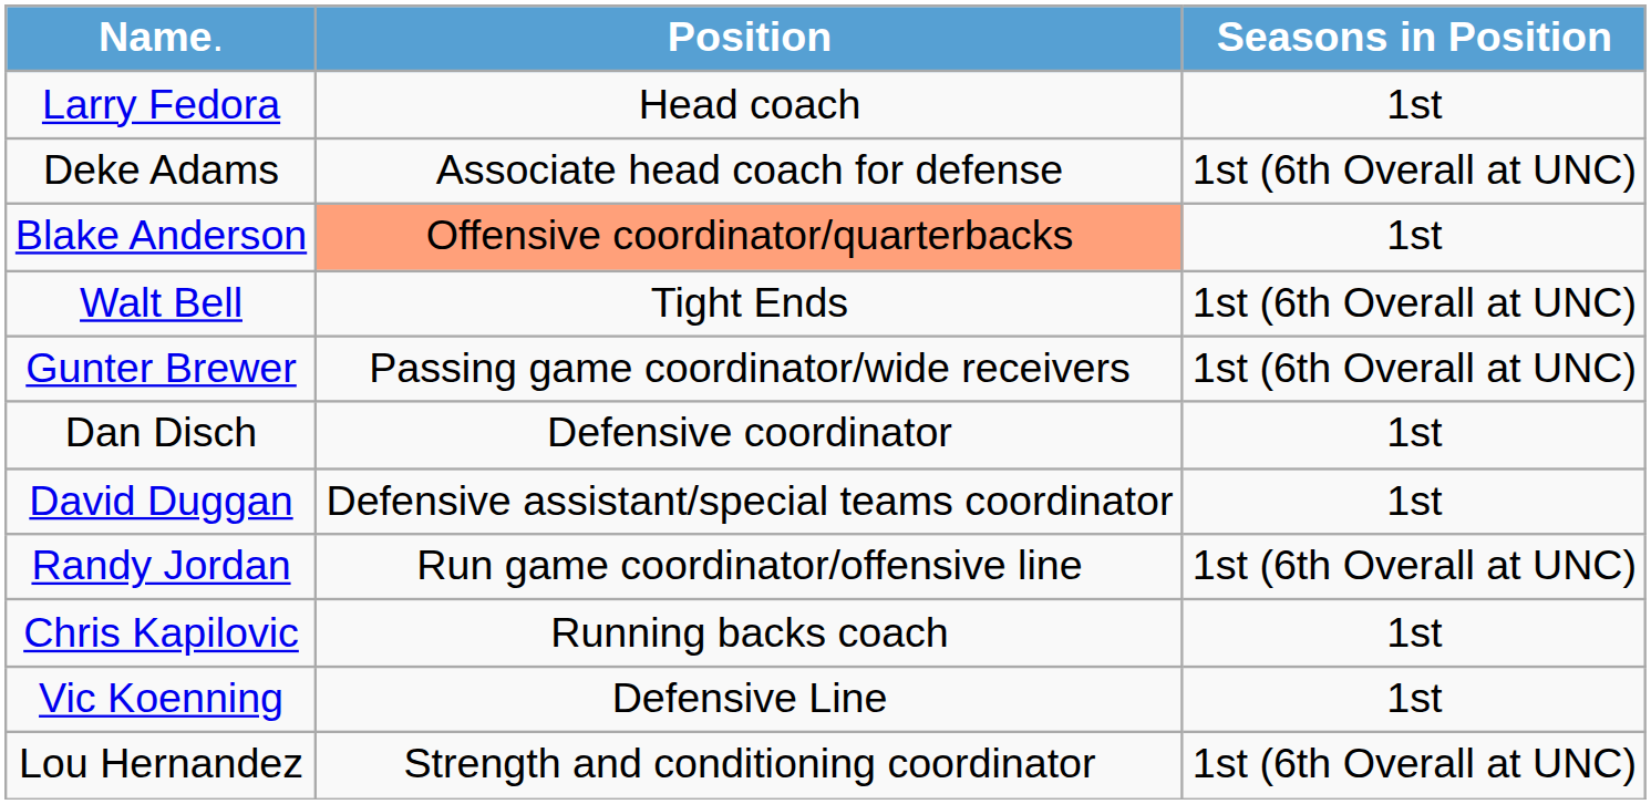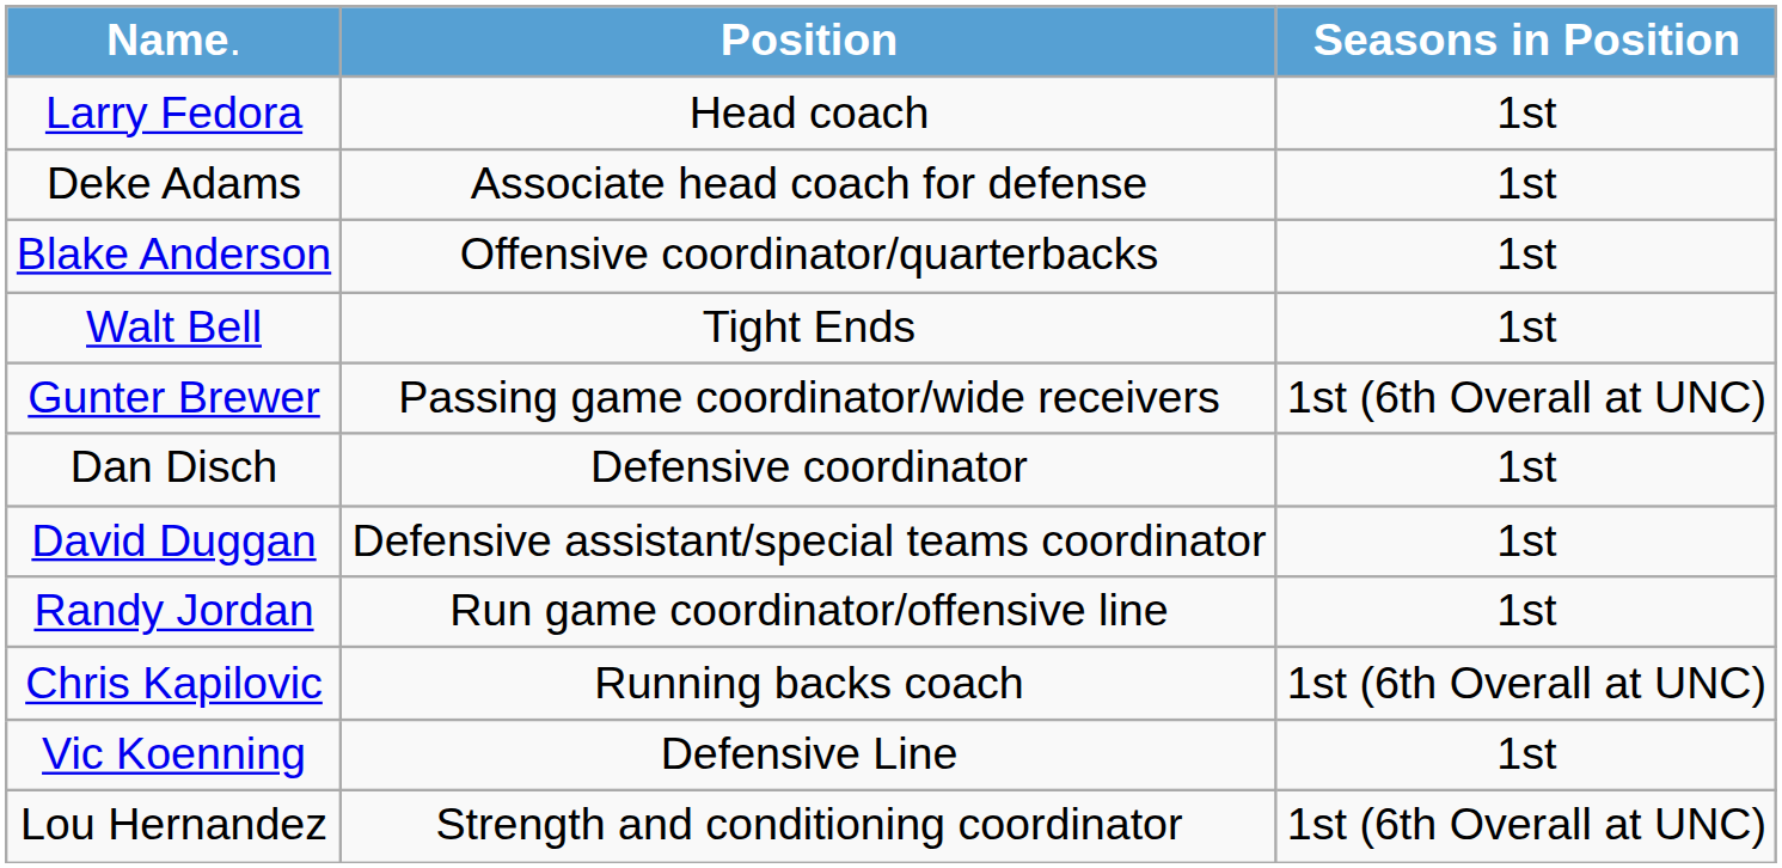 <table class="wikitable">
 <tr align="center"  style="background:#56A0D3;color:#FFFFFF;">
 <td><strong>Name</strong>.</td>
 <td><strong>Position</strong></td>
 <td><strong>Seasons in Position</strong></td>
 </tr>
 <tr align="center">
 <td><a href='#'>Larry Fedora</a></td>
 <td>Head coach</td>
 <td>1st</td>
 </tr>
 <tr align="center">
 <td>Deke Adams</td>
 <td>Associate head coach for defense</td>
-<td>1st (6th Overall at UNC)</td>
+<td>1st</td>
 </tr>
 <tr align="center">
 <td><a href='#'>Blake Anderson</a></td>
-<td style="background: lightsalmon;">Offensive coordinator/quarterbacks</td>
+<td>Offensive coordinator/quarterbacks</td>
 <td>1st</td>
 </tr>
 <tr align="center">
 <td><a href='#'>Walt Bell</a></td>
 <td>Tight Ends</td>
-<td>1st (6th Overall at UNC)</td>
+<td>1st</td>
 </tr>
 <tr align="center">
 <td><a href='#'>Gunter Brewer</a></td>
 <td>Passing game coordinator/wide receivers</td>
 <td>1st (6th Overall at UNC)</td>
 </tr>
 <tr align="center">
 <td>Dan Disch</td>
 <td>Defensive coordinator</td>
 <td>1st</td>
 </tr>
 <tr align="center">
 <td><a href='#'>David Duggan</a></td>
 <td>Defensive assistant/special teams coordinator</td>
 <td>1st</td>
 </tr>
 <tr align="center">
 <td><a href='#'>Randy Jordan</a></td>
 <td>Run game coordinator/offensive line</td>
-<td>1st (6th Overall at UNC)</td>
+<td>1st</td>
 </tr>
 <tr align="center">
 <td><a href='#'>Chris Kapilovic</a></td>
 <td>Running backs coach</td>
-<td>1st</td>
+<td>1st (6th Overall at UNC)</td>
 </tr>
 <tr align="center">
 <td><a href='#'>Vic Koenning</a></td>
 <td>Defensive Line</td>
 <td>1st</td>
 </tr>
 <tr align="center">
 <td>Lou Hernandez</td>
 <td>Strength and conditioning coordinator</td>
 <td>1st (6th Overall at UNC)</td>
 </tr>
 <tr>
 </tr>
 </table>
